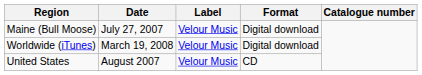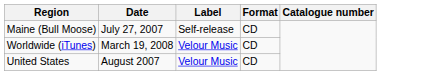 <table class="wikitable">
 <tr>
 <th>Region</th>
 <th>Date</th>
 <th>Label</th>
 <th>Format</th>
 <th>Catalogue number</th>
 </tr>
 <tr>
 <td>Maine (Bull Moose)</td>
 <td>July 27, 2007</td>
-<td><a href='#'>Velour Music</a></td>
-<td>Digital download</td>
+<td>Self-release</td>
+<td>CD</td>
 </tr>
 <tr>
 <td>Worldwide (<a href='#'>iTunes</a>)</td>
 <td>March 19, 2008</td>
 <td><a href='#'>Velour Music</a></td>
-<td>Digital download</td>
+<td>CD</td>
 </tr>
 <tr>
 <td>United States</td>
 <td>August 2007</td>
 <td><a href='#'>Velour Music</a></td>
 <td>CD</td>
 </tr>
 </table>
